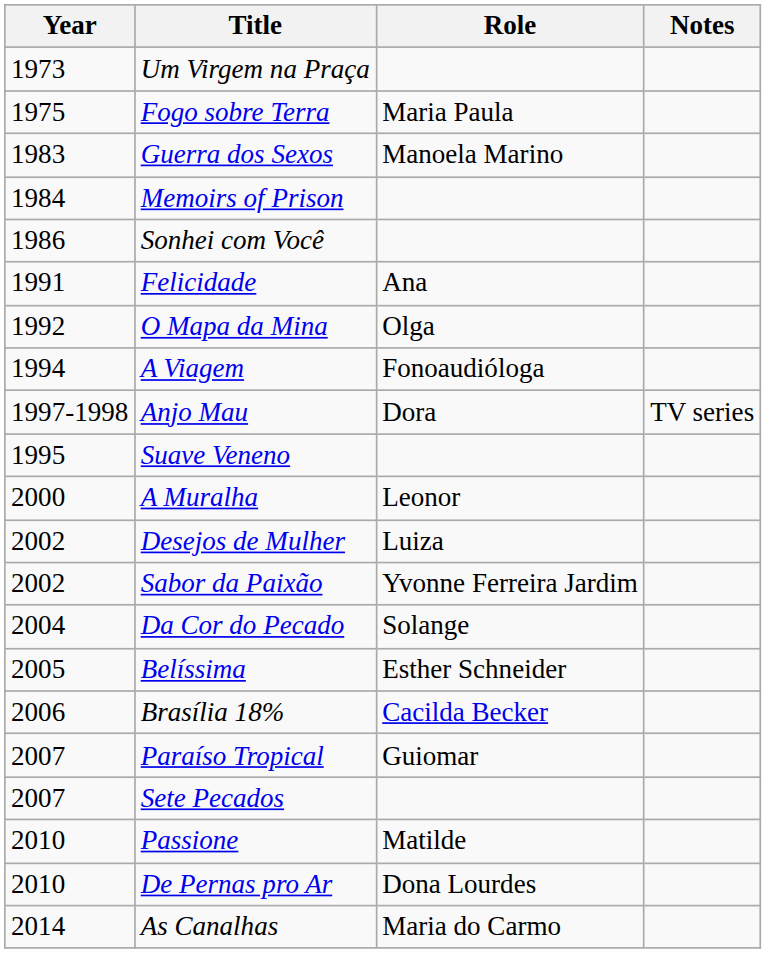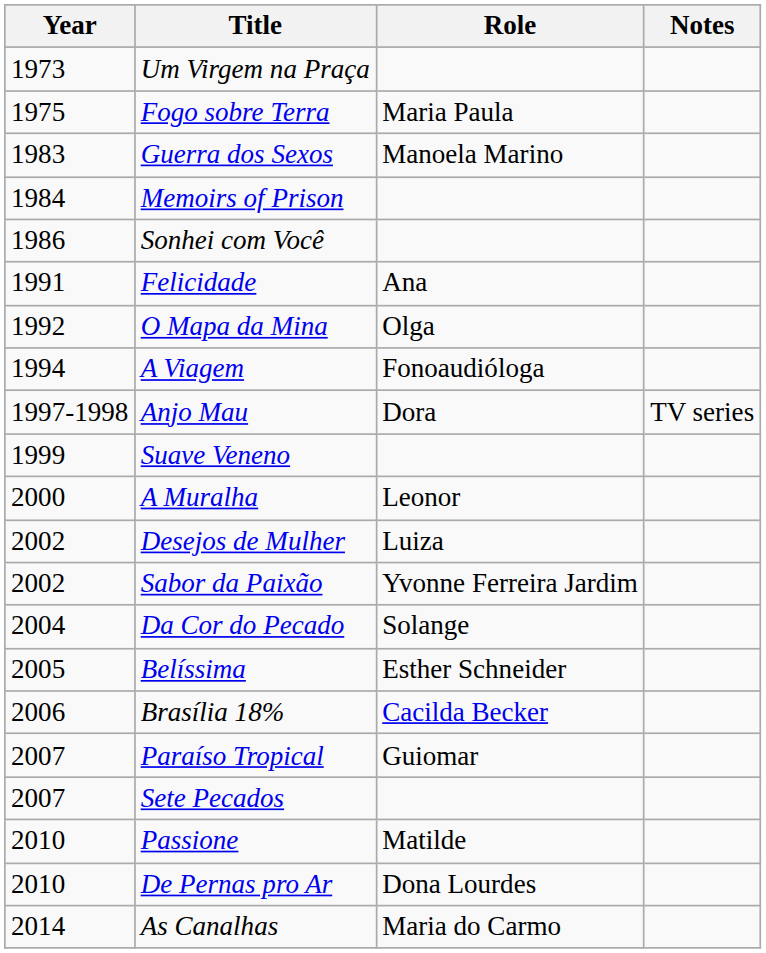 <table class="wikitable">
 <tr>
 <th>Year</th>
 <th>Title</th>
 <th>Role</th>
 <th>Notes</th>
 </tr>
 <tr>
 <td>1973</td>
 <td><em>Um Virgem na Praça</em></td>
 <td></td>
 <td></td>
 </tr>
 <tr>
 <td>1975</td>
 <td><em><a href='#'>Fogo sobre Terra</a></em></td>
 <td>Maria Paula</td>
 <td></td>
 </tr>
 <tr>
 <td>1983</td>
 <td><em><a href='#'>Guerra dos Sexos</a></em></td>
 <td>Manoela Marino</td>
 <td></td>
 </tr>
 <tr>
 <td>1984</td>
 <td><em><a href='#'>Memoirs of Prison</a></em></td>
 <td></td>
 <td></td>
 </tr>
 <tr>
 <td>1986</td>
 <td><em>Sonhei com Você</em></td>
 <td></td>
 <td></td>
 </tr>
 <tr>
 <td>1991</td>
 <td><em><a href='#'>Felicidade</a></em></td>
 <td>Ana</td>
 <td></td>
 </tr>
 <tr>
 <td>1992</td>
 <td><em><a href='#'>O Mapa da Mina</a></em></td>
 <td>Olga</td>
 <td></td>
 </tr>
 <tr>
 <td>1994</td>
 <td><em><a href='#'>A Viagem</a></em></td>
 <td>Fonoaudióloga</td>
 <td></td>
 </tr>
 <tr>
 <td>1997-1998</td>
 <td><em><a href='#'>Anjo Mau</a></em></td>
 <td>Dora</td>
 <td>TV series</td>
 </tr>
 <tr>
-<td>1995</td>
+<td>1999</td>
 <td><em><a href='#'>Suave Veneno</a></em></td>
 <td></td>
 <td></td>
 </tr>
 <tr>
 <td>2000</td>
 <td><em><a href='#'>A Muralha</a></em></td>
 <td>Leonor</td>
 <td></td>
 </tr>
 <tr>
 <td>2002</td>
 <td><em><a href='#'>Desejos de Mulher</a></em></td>
 <td>Luiza</td>
 <td></td>
 </tr>
 <tr>
 <td>2002</td>
 <td><em><a href='#'>Sabor da Paixão</a></em></td>
 <td>Yvonne Ferreira Jardim</td>
 <td></td>
 </tr>
 <tr>
 <td>2004</td>
 <td><em><a href='#'>Da Cor do Pecado</a></em></td>
 <td>Solange</td>
 <td></td>
 </tr>
 <tr>
 <td>2005</td>
 <td><em><a href='#'>Belíssima</a></em></td>
 <td>Esther Schneider</td>
 <td></td>
 </tr>
 <tr>
 <td>2006</td>
 <td><em>Brasília 18%</em></td>
 <td><a href='#'>Cacilda Becker</a></td>
 <td></td>
 </tr>
 <tr>
 <td>2007</td>
 <td><em><a href='#'>Paraíso Tropical</a></em></td>
 <td>Guiomar</td>
 <td></td>
 </tr>
 <tr>
 <td>2007</td>
 <td><em><a href='#'>Sete Pecados</a></em></td>
 <td></td>
 <td></td>
 </tr>
 <tr>
 <td>2010</td>
 <td><em><a href='#'>Passione</a></em></td>
 <td>Matilde</td>
 <td></td>
 </tr>
 <tr>
 <td>2010</td>
 <td><em><a href='#'>De Pernas pro Ar</a></em></td>
 <td>Dona Lourdes</td>
 <td></td>
 </tr>
 <tr>
 <td>2014</td>
 <td><em>As Canalhas</em></td>
 <td>Maria do Carmo</td>
 <td></td>
 </tr>
 </table>
